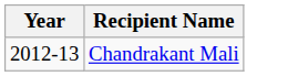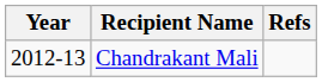 <table class="wikitable plainrowheaders sortable">
 <tr>
 <th>Year</th>
 <th>Recipient Name</th>
+<th>Refs</th>
 </tr>
 <tr>
 <td>2012-13</td>
 <td><a href='#'>Chandrakant Mali</a></td>
+<td></td>
 </tr>
 </table>
